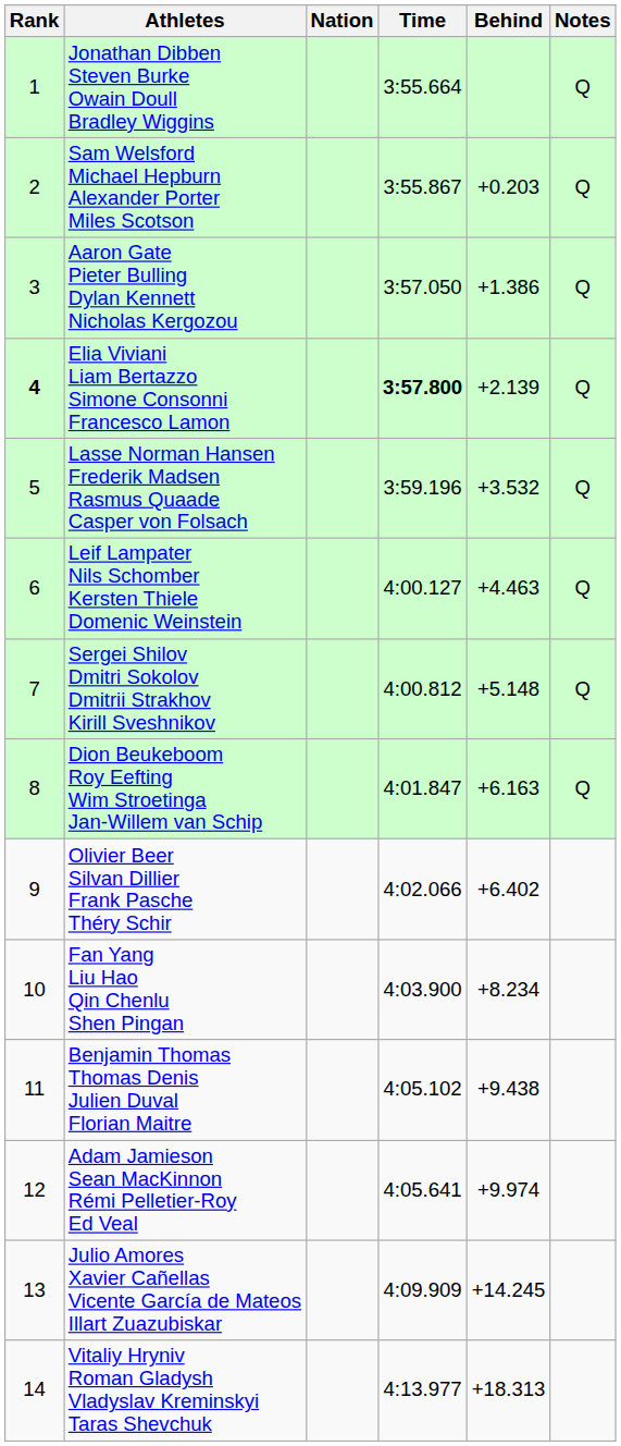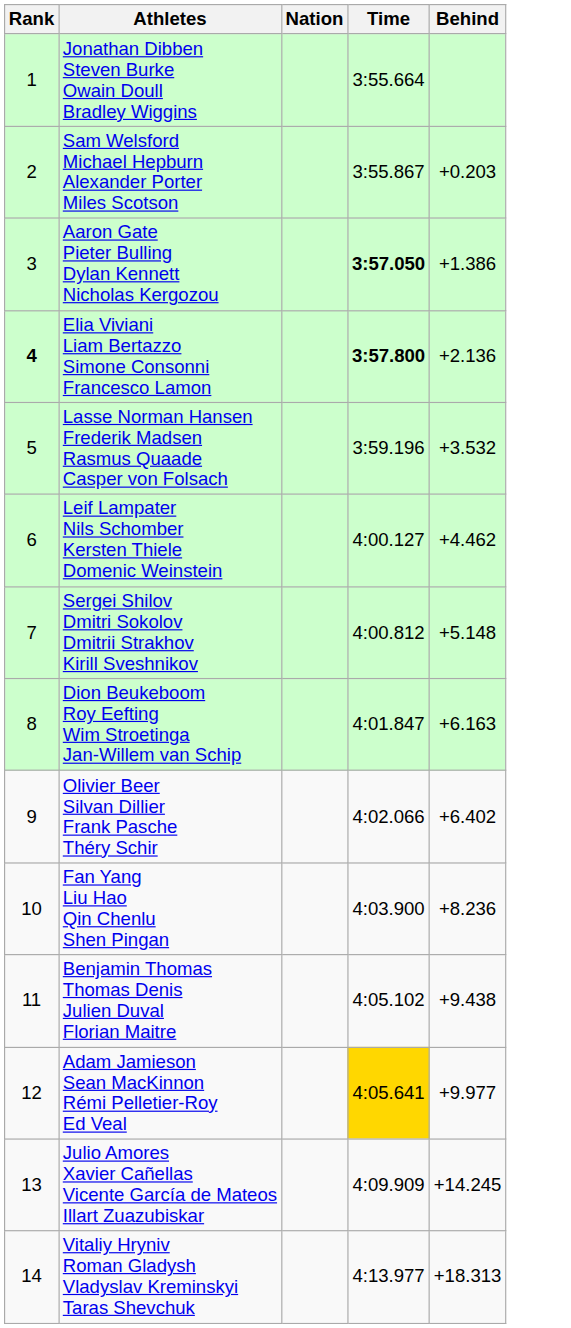 <table class="wikitable sortable" style="text-align:center">
 <tr>
 <th>Rank</th>
 <th>Athletes</th>
 <th>Nation</th>
 <th>Time</th>
 <th>Behind</th>
-<th>Notes</th>
 </tr>
 <tr bgcolor=ccffcc>
 <td>1</td>
 <td align=left><a href='#'>Jonathan Dibben</a><br><a href='#'>Steven Burke</a><br><a href='#'>Owain Doull</a><br><a href='#'>Bradley Wiggins</a></td>
 <td align=left></td>
 <td>3:55.664</td>
 <td></td>
-<td>Q</td>
 </tr>
 <tr bgcolor=ccffcc>
 <td>2</td>
 <td align=left><a href='#'>Sam Welsford</a><br><a href='#'>Michael Hepburn</a><br><a href='#'>Alexander Porter</a><br><a href='#'>Miles Scotson</a></td>
 <td align=left></td>
 <td>3:55.867</td>
 <td>+0.203</td>
-<td>Q</td>
 </tr>
 <tr bgcolor=ccffcc>
 <td>3</td>
 <td align=left><a href='#'>Aaron Gate</a><br><a href='#'>Pieter Bulling</a><br><a href='#'>Dylan Kennett</a><br><a href='#'>Nicholas Kergozou</a></td>
 <td align=left></td>
-<td>3:57.050</td>
+<td><strong>3:57.050</strong></td>
 <td>+1.386</td>
-<td>Q</td>
 </tr>
 <tr bgcolor=ccffcc>
 <td><strong>4</strong></td>
 <td align=left><a href='#'>Elia Viviani</a><br><a href='#'>Liam Bertazzo</a><br><a href='#'>Simone Consonni</a><br><a href='#'>Francesco Lamon</a></td>
 <td align=left></td>
 <td><strong>3:57.800</strong></td>
-<td>+2.139</td>
-<td>Q</td>
+<td>+2.136</td>
 </tr>
 <tr bgcolor=ccffcc>
 <td>5</td>
 <td align=left><a href='#'>Lasse Norman Hansen</a><br><a href='#'>Frederik Madsen</a><br><a href='#'>Rasmus Quaade</a><br><a href='#'>Casper von Folsach</a></td>
 <td align=left></td>
 <td>3:59.196</td>
 <td>+3.532</td>
-<td>Q</td>
 </tr>
 <tr bgcolor=ccffcc>
 <td>6</td>
 <td align=left><a href='#'>Leif Lampater</a><br><a href='#'>Nils Schomber</a><br><a href='#'>Kersten Thiele</a><br><a href='#'>Domenic Weinstein</a></td>
 <td align=left></td>
 <td>4:00.127</td>
-<td>+4.463</td>
-<td>Q</td>
+<td>+4.462</td>
 </tr>
 <tr bgcolor=ccffcc>
 <td>7</td>
 <td align=left><a href='#'>Sergei Shilov</a><br><a href='#'>Dmitri Sokolov</a><br><a href='#'>Dmitrii Strakhov</a><br><a href='#'>Kirill Sveshnikov</a></td>
 <td align=left></td>
 <td>4:00.812</td>
 <td>+5.148</td>
-<td>Q</td>
 </tr>
 <tr bgcolor=ccffcc>
 <td>8</td>
 <td align=left><a href='#'>Dion Beukeboom</a><br><a href='#'>Roy Eefting</a><br><a href='#'>Wim Stroetinga</a><br><a href='#'>Jan-Willem van Schip</a></td>
 <td align=left></td>
 <td>4:01.847</td>
 <td>+6.163</td>
-<td>Q</td>
 </tr>
 <tr>
 <td>9</td>
 <td align=left><a href='#'>Olivier Beer</a><br><a href='#'>Silvan Dillier</a><br><a href='#'>Frank Pasche</a><br><a href='#'>Théry Schir</a></td>
 <td align=left></td>
 <td>4:02.066</td>
 <td>+6.402</td>
-<td></td>
 </tr>
 <tr>
 <td>10</td>
 <td align=left><a href='#'>Fan Yang</a><br><a href='#'>Liu Hao</a><br><a href='#'>Qin Chenlu</a><br><a href='#'>Shen Pingan</a></td>
 <td align=left></td>
 <td>4:03.900</td>
-<td>+8.234</td>
-<td></td>
+<td>+8.236</td>
 </tr>
 <tr>
 <td>11</td>
 <td align=left><a href='#'>Benjamin Thomas</a><br><a href='#'>Thomas Denis</a><br><a href='#'>Julien Duval</a><br><a href='#'>Florian Maitre</a></td>
 <td align=left></td>
 <td>4:05.102</td>
 <td>+9.438</td>
-<td></td>
 </tr>
 <tr>
 <td>12</td>
 <td align=left><a href='#'>Adam Jamieson</a><br><a href='#'>Sean MacKinnon</a><br><a href='#'>Rémi Pelletier-Roy</a><br><a href='#'>Ed Veal</a></td>
 <td align=left></td>
-<td>4:05.641</td>
-<td>+9.974</td>
-<td></td>
+<td style="background: gold;">4:05.641</td>
+<td>+9.977</td>
 </tr>
 <tr>
 <td>13</td>
 <td align=left><a href='#'>Julio Amores</a><br><a href='#'>Xavier Cañellas</a><br><a href='#'>Vicente García de Mateos</a><br><a href='#'>Illart Zuazubiskar</a></td>
 <td align=left></td>
 <td>4:09.909</td>
 <td>+14.245</td>
-<td></td>
 </tr>
 <tr>
 <td>14</td>
 <td align=left><a href='#'>Vitaliy Hryniv</a><br><a href='#'>Roman Gladysh</a><br><a href='#'>Vladyslav Kreminskyi</a><br><a href='#'>Taras Shevchuk</a></td>
 <td align=left></td>
 <td>4:13.977</td>
 <td>+18.313</td>
-<td></td>
 </tr>
 </table>
